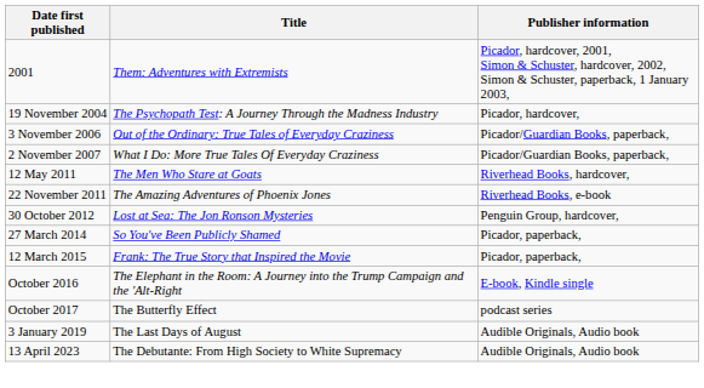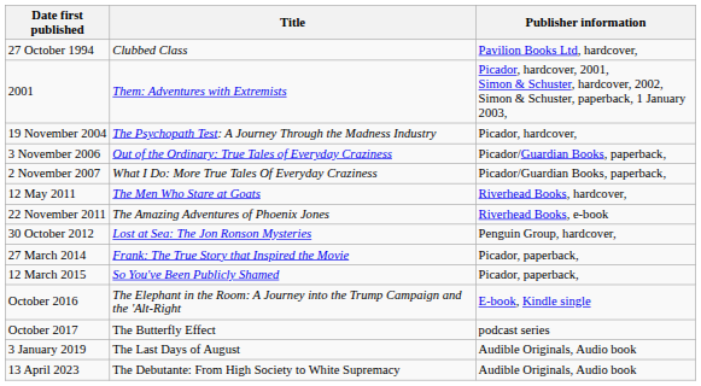 <table class="wikitable">
 <tr>
 <th>Date first published</th>
 <th>Title</th>
 <th>Publisher information</th>
+</tr>
+<tr>
+<td>27 October 1994</td>
+<td><em>Clubbed Class</em></td>
+<td><a href='#'>Pavilion Books Ltd</a>, hardcover, </td>
 </tr>
 <tr>
 <td>2001</td>
 <td><em><a href='#'>Them: Adventures with Extremists</a></em></td>
 <td><a href='#'>Picador</a>, hardcover, 2001, <br> <a href='#'>Simon & Schuster</a>, hardcover, 2002, <br> Simon & Schuster, paperback, 1 January 2003, </td>
 </tr>
 <tr>
 <td>19 November 2004</td>
 <td><em><a href='#'>The Psychopath Test</a>: A Journey Through the Madness Industry</em></td>
 <td>Picador, hardcover, </td>
 </tr>
 <tr>
 <td>3 November 2006</td>
 <td><em><a href='#'>Out of the Ordinary: True Tales of Everyday Craziness</a></em></td>
 <td>Picador/<a href='#'>Guardian Books</a>, paperback, </td>
 </tr>
 <tr>
 <td>2 November 2007</td>
 <td><em>What I Do: More True Tales Of Everyday Craziness</em></td>
 <td>Picador/Guardian Books, paperback, </td>
 </tr>
 <tr>
 <td>12 May 2011</td>
 <td><em><a href='#'>The Men Who Stare at Goats</a></em></td>
 <td><a href='#'>Riverhead Books</a>, hardcover, </td>
 </tr>
 <tr>
 <td>22 November 2011</td>
 <td><em>The Amazing Adventures of Phoenix Jones</em></td>
 <td><a href='#'>Riverhead Books</a>, e-book</td>
 </tr>
 <tr>
 <td>30 October 2012</td>
 <td><em><a href='#'>Lost at Sea: The Jon Ronson Mysteries</a></em></td>
 <td>Penguin Group, hardcover, </td>
 </tr>
 <tr>
 <td>27 March 2014</td>
-<td><em><a href='#'>So You've Been Publicly Shamed</a></em></td>
+<td><em><a href='#'>Frank: The True Story that Inspired the Movie</a></em></td>
 <td>Picador, paperback, </td>
 </tr>
 <tr>
 <td>12 March 2015</td>
-<td><em><a href='#'>Frank: The True Story that Inspired the Movie</a></em></td>
+<td><em><a href='#'>So You've Been Publicly Shamed</a></em></td>
 <td>Picador, paperback, </td>
 </tr>
 <tr>
 <td>October 2016</td>
 <td><em>The Elephant in the Room: A Journey into the Trump Campaign and the 'Alt-Right<strong></td>
 <td><a href='#'>E-book</a>, <a href='#'>Kindle single</a></td>
 </tr>
 <tr>
 <td>October 2017</td>
 <td></em>The Butterfly Effect<em></td>
 <td>podcast series</td>
 </tr>
 <tr>
 <td>3 January 2019</td>
 <td></em>The Last Days of August<em></td>
 <td>Audible Originals, Audio book</td>
 </tr>
 <tr>
 <td>13 April 2023</td>
 <td></em>The Debutante: From High Society to White Supremacy<em></td>
 <td>Audible Originals, Audio book</td>
 </tr>
 </table>
